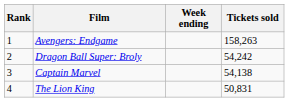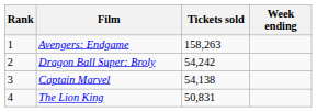 <table class="wikitable sortable">
 <tr>
 <th style="width:30px">Rank</th>
 <th style="width:200px">Film</th>
+<th style="width:90px">Tickets sold</th>
 <th abbr="Date" style="width:80px">Week ending</th>
-<th style="width:90px">Tickets sold</th>
 </tr>
 <tr>
 <td>1</td>
 <td><em><a href='#'>Avengers: Endgame</a></em></td>
+<td>158,263</td>
 <td></td>
-<td>158,263</td>
 </tr>
 <tr>
 <td>2</td>
 <td><em><a href='#'>Dragon Ball Super: Broly</a></em></td>
+<td>54,242</td>
 <td></td>
-<td>54,242</td>
 </tr>
 <tr>
 <td>3</td>
 <td><em><a href='#'>Captain Marvel</a></em></td>
+<td>54,138</td>
 <td></td>
-<td>54,138</td>
 </tr>
 <tr>
 <td>4</td>
 <td><em><a href='#'>The Lion King</a></em></td>
+<td>50,831</td>
 <td></td>
-<td>50,831</td>
 </tr>
 </table>
